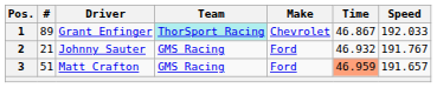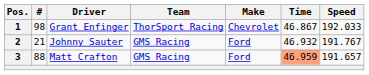 <table class="wikitable" style="font-size:95%">
 <tr>
 <th>Pos.</th>
 <th>#</th>
 <th>Driver</th>
 <th>Team</th>
 <th>Make</th>
 <th>Time</th>
 <th>Speed</th>
 </tr>
 <tr>
 <th>1</th>
-<td>89</td>
+<td>98</td>
 <td><a href='#'>Grant Enfinger</a></td>
-<td style="background: paleturquoise;"><a href='#'>ThorSport Racing</a></td>
+<td><a href='#'>ThorSport Racing</a></td>
 <td><a href='#'>Chevrolet</a></td>
 <td>46.867</td>
 <td>192.033</td>
 </tr>
 <tr>
 <th>2</th>
 <td>21</td>
 <td><a href='#'>Johnny Sauter</a></td>
 <td><a href='#'>GMS Racing</a></td>
 <td><a href='#'>Ford</a></td>
 <td>46.932</td>
 <td>191.767</td>
 </tr>
 <tr>
 <th>3</th>
-<td>51</td>
+<td>88</td>
 <td><a href='#'>Matt Crafton</a></td>
 <td><a href='#'>GMS Racing</a></td>
 <td><a href='#'>Ford</a></td>
 <td style="background: lightsalmon;">46.959</td>
 <td>191.657</td>
 </tr>
 <tr>
 <th colspan="7"></th>
 </tr>
 </table>
